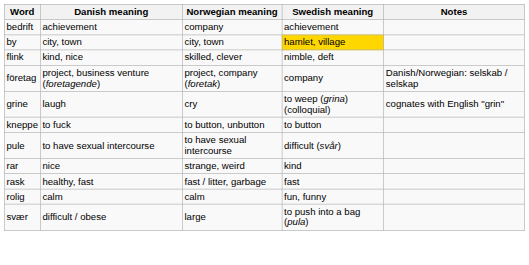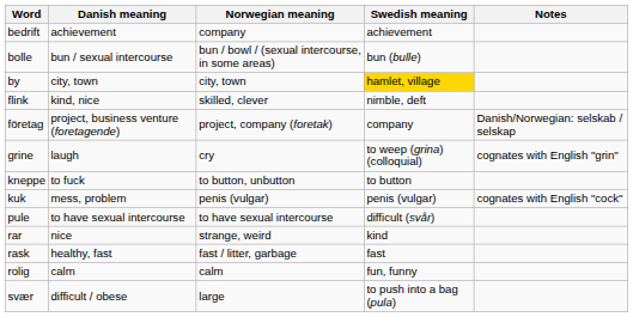 <table class="wikitable sortable">
 <tr>
 <th>Word</th>
 <th>Danish meaning</th>
 <th>Norwegian meaning</th>
 <th>Swedish meaning</th>
 <th>Notes</th>
 </tr>
 <tr>
 <td>bedrift</td>
 <td>achievement</td>
 <td>company</td>
 <td>achievement</td>
+<td></td>
+</tr>
+<tr>
+<td>bolle</td>
+<td>bun / sexual intercourse</td>
+<td>bun / bowl / (sexual intercourse, in some areas)</td>
+<td>bun (<em>bulle</em>)</td>
 <td></td>
 </tr>
 <tr>
 <td>by</td>
 <td>city, town</td>
 <td>city, town</td>
 <td style="background: gold;">hamlet, village</td>
 <td></td>
 </tr>
 <tr>
 <td>flink</td>
 <td>kind, nice</td>
 <td>skilled, clever</td>
 <td>nimble, deft</td>
 <td></td>
 </tr>
 <tr>
 <td>företag</td>
 <td>project, business venture (<em>foretagende</em>)</td>
 <td>project, company (<em>foretak</em>)</td>
 <td>company</td>
 <td>Danish/Norwegian: selskab / selskap</td>
 </tr>
 <tr>
 <td>grine</td>
 <td>laugh</td>
 <td>cry</td>
 <td>to weep (<em>grina</em>) (colloquial)</td>
 <td>cognates with English "grin"</td>
 </tr>
 <tr>
 <td>kneppe</td>
 <td>to fuck</td>
 <td>to button, unbutton</td>
 <td>to button</td>
 <td></td>
 </tr>
 <tr>
+<td>kuk</td>
+<td>mess, problem</td>
+<td>penis (vulgar)</td>
+<td>penis (vulgar)</td>
+<td>cognates with English "cock"</td>
+</tr>
+<tr>
 <td>pule</td>
 <td>to have sexual intercourse</td>
 <td>to have sexual intercourse</td>
 <td>difficult (<em>svår</em>)</td>
 <td></td>
 </tr>
 <tr>
 <td>rar</td>
 <td>nice</td>
 <td>strange, weird</td>
 <td>kind</td>
 <td></td>
 </tr>
 <tr>
 <td>rask</td>
 <td>healthy, fast</td>
 <td>fast / litter, garbage</td>
 <td>fast</td>
 <td></td>
 </tr>
 <tr>
 <td>rolig</td>
 <td>calm</td>
 <td>calm</td>
 <td>fun, funny</td>
 <td></td>
 </tr>
 <tr>
 <td>svær</td>
 <td>difficult / obese</td>
 <td>large</td>
 <td>to push into a bag (<em>pula</em>)</td>
 <td></td>
 </tr>
 </table>
